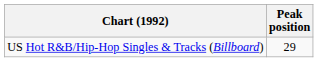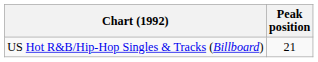 <table Class = "wikitable sortable">
 <tr>
 <th>Chart (1992)</th>
 <th>Peak<br>position</th>
 </tr>
 <tr>
 <td>US <a href='#'>Hot R&B/Hip-Hop Singles & Tracks</a> (<em><a href='#'>Billboard</a></em>)</td>
-<td align=center>29</td>
+<td align=center>21</td>
 </tr>
 </table>
